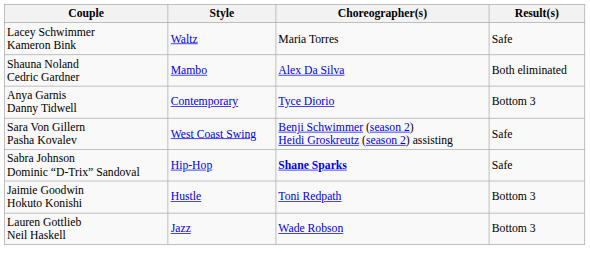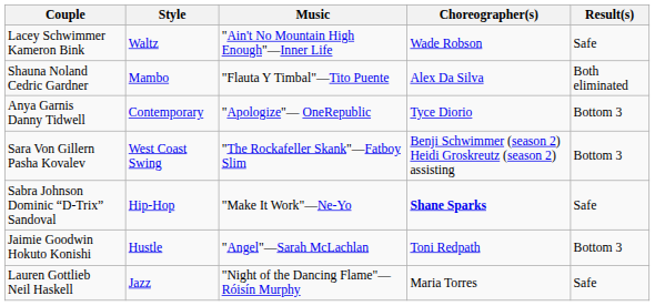 <table class="wikitable" style="width:90%;">
 <tr>
 <th>Couple</th>
 <th>Style</th>
+<th>Music</th>
 <th>Choreographer(s)</th>
 <th>Result(s)</th>
 </tr>
 <tr>
 <td>Lacey Schwimmer <br>  Kameron Bink</td>
 <td><a href='#'>Waltz</a></td>
-<td>Maria Torres</td>
+<td>"<a href='#'>Ain't No Mountain High Enough</a>"—<a href='#'>Inner Life</a></td>
+<td><a href='#'>Wade Robson</a></td>
 <td>Safe</td>
 </tr>
 <tr>
 <td>Shauna Noland <br> Cedric Gardner</td>
 <td><a href='#'>Mambo</a></td>
+<td>"Flauta Y Timbal"—<a href='#'>Tito Puente</a></td>
 <td><a href='#'>Alex Da Silva</a></td>
 <td>Both eliminated</td>
 </tr>
 <tr>
 <td>Anya Garnis <br> Danny Tidwell</td>
 <td><a href='#'>Contemporary</a></td>
+<td>"<a href='#'>Apologize</a>"— <a href='#'>OneRepublic</a></td>
 <td><a href='#'>Tyce Diorio</a></td>
 <td>Bottom 3</td>
 </tr>
 <tr>
 <td>Sara Von Gillern <br> Pasha Kovalev</td>
 <td><a href='#'>West Coast Swing</a></td>
+<td>"<a href='#'>The Rockafeller Skank</a>"—<a href='#'>Fatboy Slim</a></td>
 <td><a href='#'>Benji Schwimmer</a> (<a href='#'>season 2</a>)<br> <a href='#'>Heidi Groskreutz</a> (<a href='#'>season 2</a>) assisting</td>
-<td>Safe</td>
+<td>Bottom 3</td>
 </tr>
 <tr>
 <td>Sabra  Johnson <br> Dominic “D-Trix” Sandoval</td>
 <td><a href='#'>Hip-Hop</a></td>
+<td>"Make It Work"—<a href='#'>Ne-Yo</a></td>
 <td><strong><a href='#'>Shane Sparks</a></strong></td>
 <td>Safe</td>
 </tr>
 <tr>
 <td>Jaimie Goodwin <br> Hokuto Konishi</td>
 <td><a href='#'>Hustle</a></td>
+<td>"<a href='#'>Angel</a>"—<a href='#'>Sarah McLachlan</a></td>
 <td><a href='#'>Toni Redpath</a></td>
 <td>Bottom 3</td>
 </tr>
 <tr>
 <td>Lauren Gottlieb <br> Neil Haskell</td>
 <td><a href='#'>Jazz</a></td>
-<td><a href='#'>Wade Robson</a></td>
-<td>Bottom 3</td>
+<td>"Night of the Dancing Flame"—<a href='#'>Róisín Murphy</a></td>
+<td>Maria Torres</td>
+<td>Safe</td>
 </tr>
 </table>
